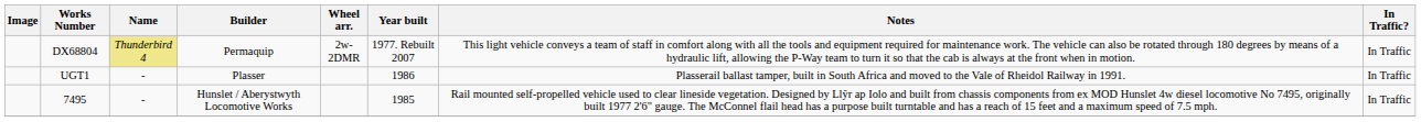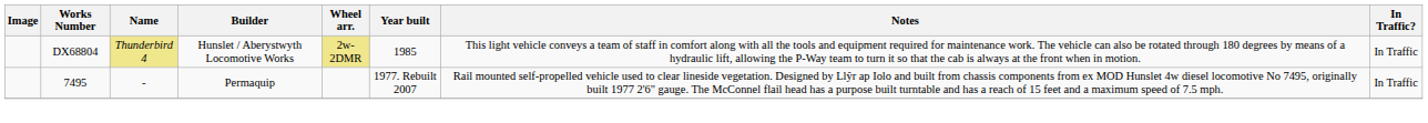 <table class="sort wikitable sortable">
 <tr>
 <th>Image</th>
 <th>Works Number</th>
 <th>Name</th>
 <th>Builder</th>
 <th>Wheel <br>arr.</th>
 <th>Year built</th>
 <th>Notes</th>
 <th>In Traffic?</th>
 </tr>
 <tr>
 <td></td>
 <td align=center>DX68804</td>
 <td align=center style="background: khaki;"><em>Thunderbird 4</em></td>
-<td align=center>Permaquip</td>
-<td align=center>2w-2DMR</td>
-<td align=center>1977. Rebuilt 2007</td>
+<td align=center>Hunslet / Aberystwyth Locomotive Works</td>
+<td align=center style="background: khaki;">2w-2DMR</td>
+<td align=center>1985</td>
 <td align=center>This light vehicle conveys a team of staff in comfort along with all the tools and equipment required for maintenance work. The vehicle can also be rotated through 180 degrees by means of a hydraulic lift, allowing the P-Way team to turn it so that the cab is always at the front when in motion.</td>
-<td align=center>In Traffic</td>
-</tr>
-<tr>
-<td></td>
-<td align=center>UGT1</td>
-<td align=center>-</td>
-<td align=center>Plasser</td>
-<td align=center></td>
-<td align=center>1986</td>
-<td align=center>Plasserail ballast tamper, built in South Africa and moved to the Vale of Rheidol Railway in 1991.</td>
 <td align=center>In Traffic</td>
 </tr>
 <tr>
 <td></td>
 <td align=center>7495</td>
 <td align=center>-</td>
-<td align=center>Hunslet / Aberystwyth Locomotive Works</td>
+<td align=center>Permaquip</td>
 <td align=center></td>
-<td align=center>1985</td>
+<td align=center>1977. Rebuilt 2007</td>
 <td align=center>Rail mounted self-propelled vehicle used to clear lineside vegetation. Designed by Llŷr ap Iolo and built from chassis components from ex MOD Hunslet 4w diesel locomotive No 7495, originally built 1977 2'6" gauge. The McConnel flail head has a purpose built turntable and has a reach of 15 feet and a maximum speed of 7.5 mph.</td>
 <td align=center>In Traffic</td>
 </tr>
 <tr>
 </tr>
 </table>
